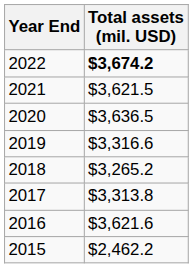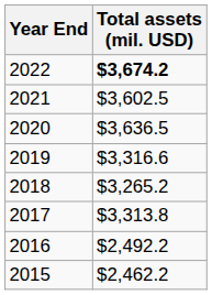 <table class="wikitable">
 <tr>
 <th>Year End</th>
 <th>Total assets<br>(mil. USD)</th>
 </tr>
 <tr>
 <td>2022</td>
 <td><strong>$3,674.2   </strong></td>
 </tr>
 <tr>
 <td>2021</td>
-<td>$3,621.5</td>
+<td>$3,602.5</td>
 </tr>
 <tr>
 <td>2020</td>
 <td>$3,636.5</td>
 </tr>
 <tr>
 <td>2019</td>
 <td>$3,316.6</td>
 </tr>
 <tr>
 <td>2018</td>
 <td>$3,265.2</td>
 </tr>
 <tr>
 <td>2017</td>
 <td>$3,313.8</td>
 </tr>
 <tr>
 <td>2016</td>
-<td>$3,621.6</td>
+<td>$2,492.2</td>
 </tr>
 <tr>
 <td>2015</td>
 <td>$2,462.2</td>
 </tr>
 </table>
